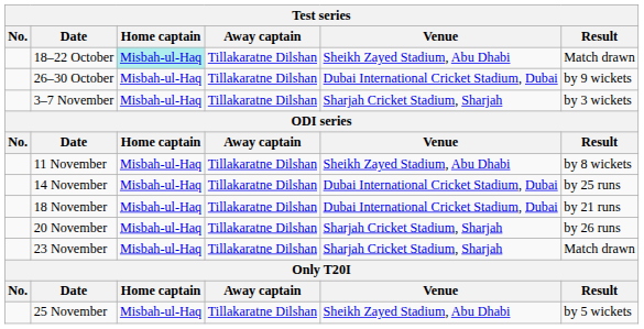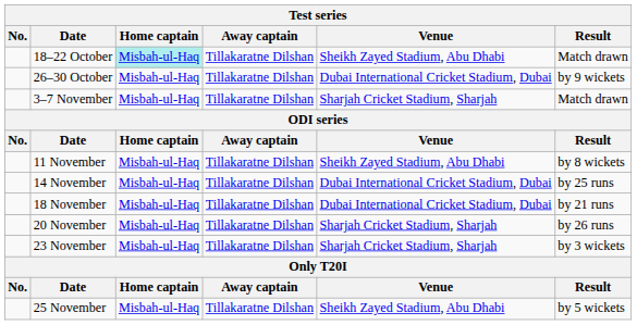 <table class="wikitable">
 <tr>
 <th colspan="6">Test series</th>
 </tr>
 <tr>
 <th>No.</th>
 <th>Date</th>
 <th>Home captain</th>
 <th>Away captain</th>
 <th>Venue</th>
 <th>Result</th>
 </tr>
 <tr>
 <td></td>
 <td>18–22 October</td>
 <td style="background: paleturquoise;"><a href='#'>Misbah-ul-Haq</a></td>
 <td><a href='#'>Tillakaratne Dilshan</a></td>
 <td><a href='#'>Sheikh Zayed Stadium</a>, <a href='#'>Abu Dhabi</a></td>
 <td>Match drawn</td>
 </tr>
 <tr>
 <td></td>
 <td>26–30 October</td>
 <td><a href='#'>Misbah-ul-Haq</a></td>
 <td><a href='#'>Tillakaratne Dilshan</a></td>
 <td><a href='#'>Dubai International Cricket Stadium</a>, <a href='#'>Dubai</a></td>
 <td> by 9 wickets</td>
 </tr>
 <tr>
 <td></td>
 <td>3–7 November</td>
 <td><a href='#'>Misbah-ul-Haq</a></td>
 <td><a href='#'>Tillakaratne Dilshan</a></td>
 <td><a href='#'>Sharjah Cricket Stadium</a>, <a href='#'>Sharjah</a></td>
-<td> by 3 wickets</td>
+<td>Match drawn</td>
 </tr>
 <tr>
 <th colspan="6">ODI series</th>
 </tr>
 <tr>
 <th>No.</th>
 <th>Date</th>
 <th>Home captain</th>
 <th>Away captain</th>
 <th>Venue</th>
 <th>Result</th>
 </tr>
 <tr>
 <td></td>
 <td>11 November</td>
 <td><a href='#'>Misbah-ul-Haq</a></td>
 <td><a href='#'>Tillakaratne Dilshan</a></td>
 <td><a href='#'>Sheikh Zayed Stadium</a>, <a href='#'>Abu Dhabi</a></td>
 <td> by 8 wickets</td>
 </tr>
 <tr>
 <td></td>
 <td>14 November</td>
 <td><a href='#'>Misbah-ul-Haq</a></td>
 <td><a href='#'>Tillakaratne Dilshan</a></td>
 <td><a href='#'>Dubai International Cricket Stadium</a>, <a href='#'>Dubai</a></td>
 <td> by 25 runs</td>
 </tr>
 <tr>
 <td></td>
 <td>18 November</td>
 <td><a href='#'>Misbah-ul-Haq</a></td>
 <td><a href='#'>Tillakaratne Dilshan</a></td>
 <td><a href='#'>Dubai International Cricket Stadium</a>, <a href='#'>Dubai</a></td>
 <td> by 21 runs</td>
 </tr>
 <tr>
 <td></td>
 <td>20 November</td>
 <td><a href='#'>Misbah-ul-Haq</a></td>
 <td><a href='#'>Tillakaratne Dilshan</a></td>
 <td><a href='#'>Sharjah Cricket Stadium</a>, <a href='#'>Sharjah</a></td>
 <td> by 26 runs</td>
 </tr>
 <tr>
 <td></td>
 <td>23 November</td>
 <td><a href='#'>Misbah-ul-Haq</a></td>
 <td><a href='#'>Tillakaratne Dilshan</a></td>
 <td><a href='#'>Sharjah Cricket Stadium</a>, <a href='#'>Sharjah</a></td>
-<td>Match drawn</td>
+<td> by 3 wickets</td>
 </tr>
 <tr>
 <th colspan="6">Only T20I</th>
 </tr>
 <tr>
 <th>No.</th>
 <th>Date</th>
 <th>Home captain</th>
 <th>Away captain</th>
 <th>Venue</th>
 <th>Result</th>
 </tr>
 <tr>
 <td></td>
 <td>25 November</td>
 <td><a href='#'>Misbah-ul-Haq</a></td>
 <td><a href='#'>Tillakaratne Dilshan</a></td>
 <td><a href='#'>Sheikh Zayed Stadium</a>, <a href='#'>Abu Dhabi</a></td>
 <td> by 5 wickets</td>
 </tr>
 </table>
